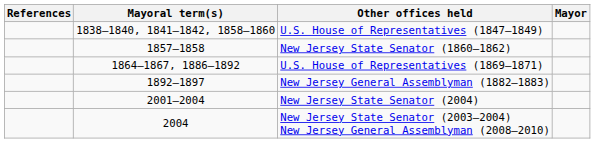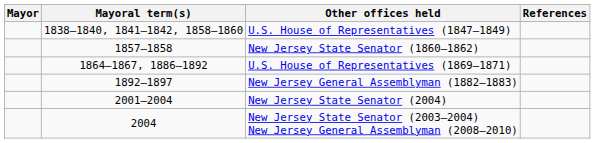 <table class="wikitable sortable">
 <tr>
-<th class="unsortable">References</th>
+<th>Mayor</th>
 <th>Mayoral term(s)</th>
 <th class="unsortable">Other offices held</th>
-<th>Mayor</th>
+<th class="unsortable">References</th>
 </tr>
 <tr>
-<td align="center"></td>
+<td></td>
 <td align="center">1838–1840, 1841–1842, 1858–1860</td>
 <td><a href='#'>U.S. House of Representatives</a> (1847–1849)</td>
-<td></td>
+<td align="center"></td>
 </tr>
 <tr>
-<td align="center"></td>
+<td></td>
 <td align="center">1857–1858</td>
 <td><a href='#'>New Jersey State Senator</a> (1860–1862)</td>
-<td></td>
+<td align="center"></td>
 </tr>
 <tr>
-<td align="center"></td>
+<td></td>
 <td align="center">1864–1867, 1886–1892</td>
 <td><a href='#'>U.S. House of Representatives</a> (1869–1871)</td>
-<td></td>
+<td align="center"></td>
 </tr>
 <tr>
-<td align="center"></td>
+<td></td>
 <td align="center">1892–1897</td>
 <td><a href='#'>New Jersey General Assemblyman</a> (1882–1883)</td>
-<td></td>
+<td align="center"></td>
 </tr>
 <tr>
-<td align="center"></td>
+<td></td>
 <td align="center">2001–2004</td>
 <td><a href='#'>New Jersey State Senator</a> (2004)</td>
-<td></td>
+<td align="center"></td>
 </tr>
 <tr>
-<td align="center"><br></td>
+<td></td>
 <td align="center">2004</td>
 <td><a href='#'>New Jersey State Senator</a> (2003–2004)<br><a href='#'>New Jersey General Assemblyman</a> (2008–2010)</td>
-<td></td>
+<td align="center"><br></td>
 </tr>
 </table>
